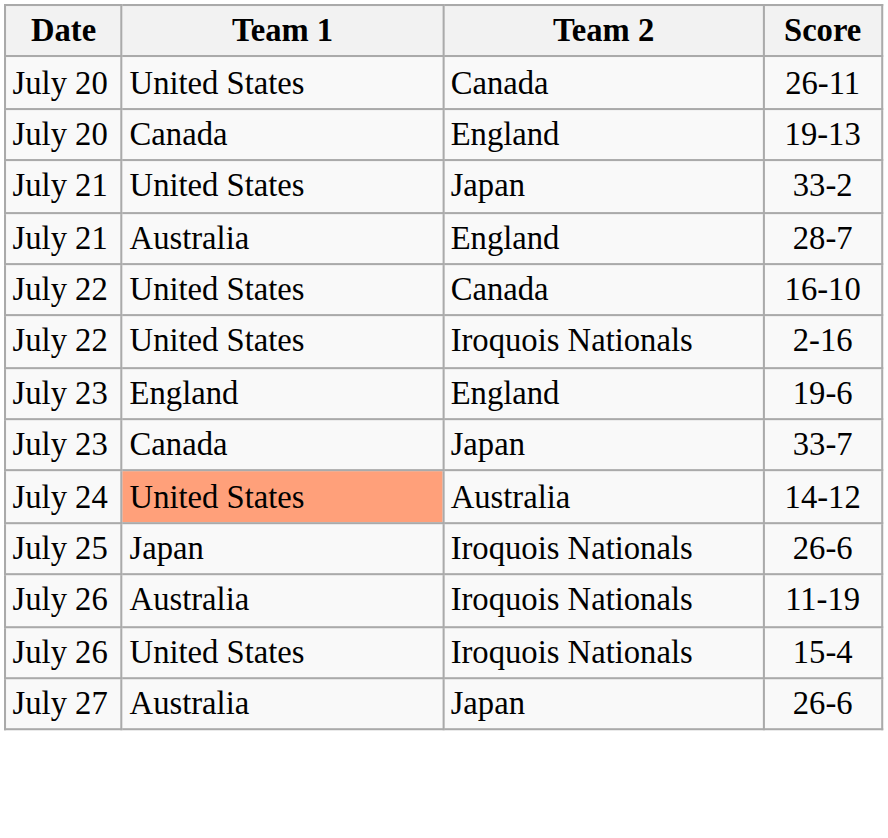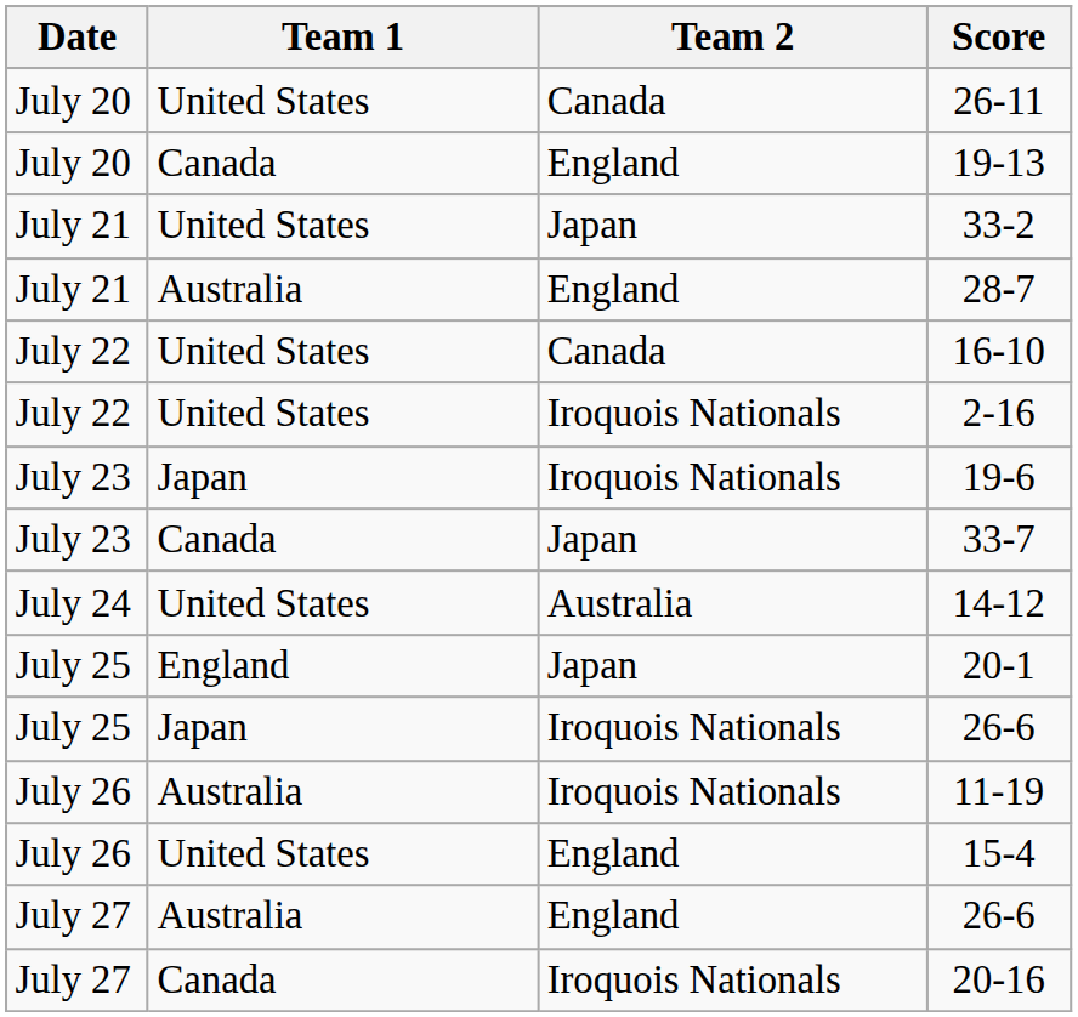 <table class="wikitable" style="font-size: 100%">
 <tr>
 <th width=50>Date</th>
 <th width=150>Team 1</th>
 <th width=150>Team 2</th>
 <th width=50>Score</th>
 </tr>
 <tr>
 <td>July 20</td>
 <td>United States</td>
 <td>Canada</td>
 <td align=center>26-11</td>
 </tr>
 <tr>
 <td>July 20</td>
 <td>Canada</td>
 <td>England</td>
 <td align=center>19-13</td>
 </tr>
 <tr>
 <td>July 21</td>
 <td>United States</td>
 <td>Japan</td>
 <td align=center>33-2</td>
 </tr>
 <tr>
 <td>July 21</td>
 <td>Australia</td>
 <td>England</td>
 <td align=center>28-7</td>
 </tr>
 <tr>
 <td>July 22</td>
 <td>United States</td>
 <td>Canada</td>
 <td align=center>16-10</td>
 </tr>
 <tr>
 <td>July 22</td>
 <td>United States</td>
 <td>Iroquois Nationals</td>
 <td align=center>2-16</td>
 </tr>
 <tr>
 <td>July 23</td>
-<td>England</td>
-<td>England</td>
+<td>Japan</td>
+<td>Iroquois Nationals</td>
 <td align=center>19-6</td>
 </tr>
 <tr>
 <td>July 23</td>
 <td>Canada</td>
 <td>Japan</td>
 <td align=center>33-7</td>
 </tr>
 <tr>
 <td>July 24</td>
-<td style="background: lightsalmon;">United States</td>
+<td>United States</td>
 <td>Australia</td>
 <td align=center>14-12</td>
+</tr>
+<tr>
+<td>July 25</td>
+<td>England</td>
+<td>Japan</td>
+<td align=center>20-1</td>
 </tr>
 <tr>
 <td>July 25</td>
 <td>Japan</td>
 <td>Iroquois Nationals</td>
 <td align=center>26-6</td>
 </tr>
 <tr>
 <td>July 26</td>
 <td>Australia</td>
 <td>Iroquois Nationals</td>
 <td align=center>11-19</td>
 </tr>
 <tr>
 <td>July 26</td>
 <td>United States</td>
-<td>Iroquois Nationals</td>
+<td>England</td>
 <td align=center>15-4</td>
 </tr>
 <tr>
 <td>July 27</td>
 <td>Australia</td>
-<td>Japan</td>
+<td>England</td>
 <td align=center>26-6</td>
 </tr>
+<tr>
+<td>July 27</td>
+<td>Canada</td>
+<td>Iroquois Nationals</td>
+<td align=center>20-16</td>
+</tr>
 </table>
